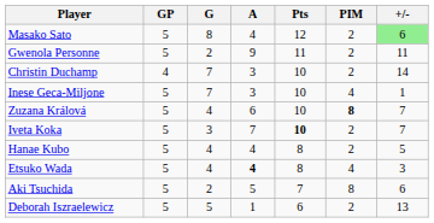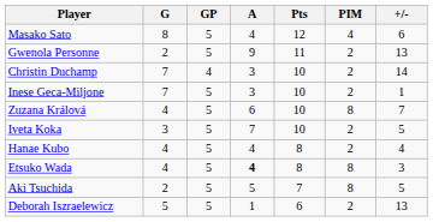 <table class="wikitable sortable" style="text-align:center;">
 <tr>
 <th width="175px">Player</th>
+<th width="50px">G</th>
 <th width="50px">GP</th>
-<th width="50px">G</th>
 <th width="50px">A</th>
 <th width="60px">Pts</th>
 <th width="60px">PIM</th>
 <th width="60px">+/-</th>
 </tr>
 <tr align=center>
 <td align=left> <a href='#'>Masako Sato</a></td>
+<td>8</td>
 <td>5</td>
-<td>8</td>
 <td>4</td>
 <td>12</td>
-<td>2</td>
-<td style="background: lightgreen;">6</td>
+<td>4</td>
+<td>6</td>
 </tr>
 <tr align=center>
 <td align=left> <a href='#'>Gwenola Personne</a></td>
+<td>2</td>
 <td>5</td>
-<td>2</td>
 <td>9</td>
 <td>11</td>
 <td>2</td>
-<td>11</td>
+<td>13</td>
 </tr>
 <tr align=center>
 <td align=left> <a href='#'>Christin Duchamp</a></td>
+<td>7</td>
 <td>4</td>
-<td>7</td>
 <td>3</td>
 <td>10</td>
 <td>2</td>
 <td>14</td>
 </tr>
 <tr align=center>
 <td align=left> <a href='#'>Inese Geca-Miljone</a></td>
+<td>7</td>
 <td>5</td>
-<td>7</td>
 <td>3</td>
 <td>10</td>
-<td>4</td>
+<td>2</td>
 <td>1</td>
 </tr>
 <tr align=center>
 <td align=left> <a href='#'>Zuzana Králová</a></td>
+<td>4</td>
 <td>5</td>
-<td>4</td>
 <td>6</td>
 <td>10</td>
-<td><strong>8</strong></td>
+<td>8</td>
 <td>7</td>
 </tr>
 <tr align=center>
 <td align=left> <a href='#'>Iveta Koka</a></td>
+<td>3</td>
 <td>5</td>
-<td>3</td>
 <td>7</td>
-<td><strong>10</strong></td>
-<td>2</td>
-<td>7</td>
-</tr>
-<tr align=center>
-<td align=left> <a href='#'>Hanae Kubo</a></td>
-<td>5</td>
-<td>4</td>
-<td>4</td>
-<td>8</td>
+<td>10</td>
 <td>2</td>
 <td>5</td>
 </tr>
 <tr align=center>
-<td align=left> <a href='#'>Etsuko Wada</a></td>
+<td align=left> <a href='#'>Hanae Kubo</a></td>
+<td>4</td>
 <td>5</td>
 <td>4</td>
+<td>8</td>
+<td>2</td>
+<td>4</td>
+</tr>
+<tr align=center>
+<td align=left> <a href='#'>Etsuko Wada</a></td>
+<td>4</td>
+<td>5</td>
 <td><strong>4</strong></td>
 <td>8</td>
-<td>4</td>
+<td>8</td>
 <td>3</td>
 </tr>
 <tr align=center>
 <td align=left> <a href='#'>Aki Tsuchida</a></td>
+<td>2</td>
 <td>5</td>
-<td>2</td>
 <td>5</td>
 <td>7</td>
 <td>8</td>
-<td>6</td>
+<td>5</td>
 </tr>
 <tr align=center>
 <td align=left> <a href='#'>Deborah Iszraelewicz</a></td>
 <td>5</td>
 <td>5</td>
 <td>1</td>
 <td>6</td>
 <td>2</td>
 <td>13</td>
 </tr>
 </table>
